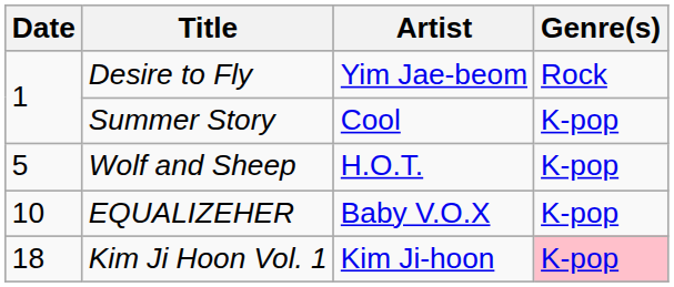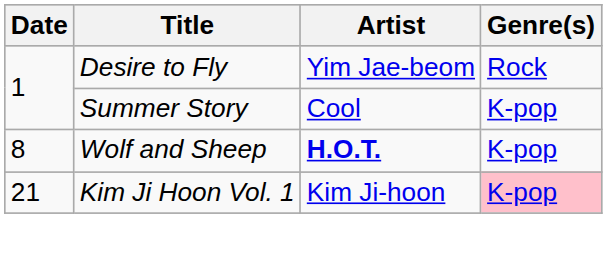 <table class="wikitable" style="text-align: left;">
 <tr>
 <th>Date</th>
 <th>Title</th>
 <th>Artist</th>
 <th>Genre(s)</th>
 </tr>
 <tr>
 <td rowspan="2">1</td>
 <td><em>Desire to Fly</em></td>
 <td><a href='#'>Yim Jae-beom</a></td>
 <td><a href='#'>Rock</a></td>
 </tr>
 <tr>
 <td><em>Summer Story</em></td>
 <td><a href='#'>Cool</a></td>
 <td><a href='#'>K-pop</a></td>
 </tr>
 <tr>
-<td>5</td>
+<td>8</td>
 <td><em>Wolf and Sheep</em></td>
-<td><a href='#'>H.O.T.</a></td>
+<td><strong><a href='#'>H.O.T.</a></strong></td>
 <td><a href='#'>K-pop</a></td>
 </tr>
 <tr>
-<td>10</td>
-<td><em>EQUALIZEHER</em></td>
-<td><a href='#'>Baby V.O.X</a></td>
-<td><a href='#'>K-pop</a></td>
-</tr>
-<tr>
-<td>18</td>
+<td>21</td>
 <td><em>Kim Ji Hoon Vol. 1</em></td>
 <td><a href='#'>Kim Ji-hoon</a></td>
 <td style="background: pink;"><a href='#'>K-pop</a></td>
 </tr>
 </table>
